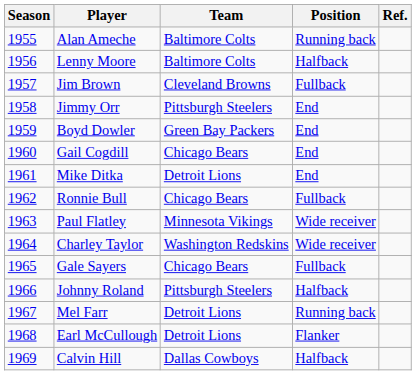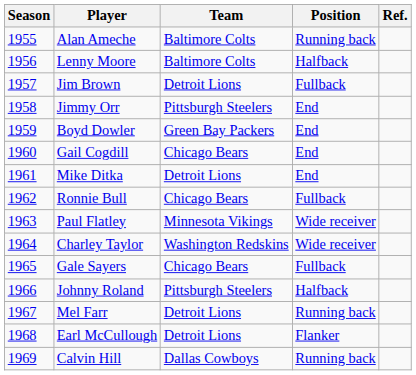 <table class="wikitable">
 <tr>
 <th>Season</th>
 <th>Player</th>
 <th>Team</th>
 <th>Position</th>
 <th>Ref.</th>
 </tr>
 <tr>
 <td><a href='#'>1955</a></td>
 <td><a href='#'>Alan Ameche</a></td>
 <td><a href='#'>Baltimore Colts</a></td>
 <td><a href='#'>Running back</a></td>
 <td></td>
 </tr>
 <tr>
 <td><a href='#'>1956</a></td>
 <td><a href='#'>Lenny Moore</a></td>
 <td><a href='#'>Baltimore Colts</a></td>
 <td><a href='#'>Halfback</a></td>
 <td></td>
 </tr>
 <tr>
 <td><a href='#'>1957</a></td>
 <td><a href='#'>Jim Brown</a></td>
-<td><a href='#'>Cleveland Browns</a></td>
+<td><a href='#'>Detroit Lions</a></td>
 <td><a href='#'>Fullback</a></td>
 <td></td>
 </tr>
 <tr>
 <td><a href='#'>1958</a></td>
 <td><a href='#'>Jimmy Orr</a></td>
 <td><a href='#'>Pittsburgh Steelers</a></td>
 <td><a href='#'>End</a></td>
 <td></td>
 </tr>
 <tr>
 <td><a href='#'>1959</a></td>
 <td><a href='#'>Boyd Dowler</a></td>
 <td><a href='#'>Green Bay Packers</a></td>
 <td><a href='#'>End</a></td>
 <td></td>
 </tr>
 <tr>
 <td><a href='#'>1960</a></td>
 <td><a href='#'>Gail Cogdill</a></td>
 <td><a href='#'>Chicago Bears</a></td>
 <td><a href='#'>End</a></td>
 <td></td>
 </tr>
 <tr>
 <td><a href='#'>1961</a></td>
 <td><a href='#'>Mike Ditka</a></td>
 <td><a href='#'>Detroit Lions</a></td>
 <td><a href='#'>End</a></td>
 <td></td>
 </tr>
 <tr>
 <td><a href='#'>1962</a></td>
 <td><a href='#'>Ronnie Bull</a></td>
 <td><a href='#'>Chicago Bears</a></td>
 <td><a href='#'>Fullback</a></td>
 <td></td>
 </tr>
 <tr>
 <td><a href='#'>1963</a></td>
 <td><a href='#'>Paul Flatley</a></td>
 <td><a href='#'>Minnesota Vikings</a></td>
 <td><a href='#'>Wide receiver</a></td>
 <td></td>
 </tr>
 <tr>
 <td><a href='#'>1964</a></td>
 <td><a href='#'>Charley Taylor</a></td>
 <td><a href='#'>Washington Redskins</a></td>
 <td><a href='#'>Wide receiver</a></td>
 <td></td>
 </tr>
 <tr>
 <td><a href='#'>1965</a></td>
 <td><a href='#'>Gale Sayers</a></td>
 <td><a href='#'>Chicago Bears</a></td>
 <td><a href='#'>Fullback</a></td>
 <td></td>
 </tr>
 <tr>
 <td><a href='#'>1966</a></td>
 <td><a href='#'>Johnny Roland</a></td>
 <td><a href='#'>Pittsburgh Steelers</a></td>
 <td><a href='#'>Halfback</a></td>
 <td></td>
 </tr>
 <tr>
 <td><a href='#'>1967</a></td>
 <td><a href='#'>Mel Farr</a></td>
 <td><a href='#'>Detroit Lions</a></td>
 <td><a href='#'>Running back</a></td>
 <td></td>
 </tr>
 <tr>
 <td><a href='#'>1968</a></td>
 <td><a href='#'>Earl McCullough</a></td>
 <td><a href='#'>Detroit Lions</a></td>
 <td><a href='#'>Flanker</a></td>
 <td></td>
 </tr>
 <tr>
 <td><a href='#'>1969</a></td>
 <td><a href='#'>Calvin Hill</a></td>
 <td><a href='#'>Dallas Cowboys</a></td>
-<td><a href='#'>Halfback</a></td>
+<td><a href='#'>Running back</a></td>
 <td></td>
 </tr>
 </table>
